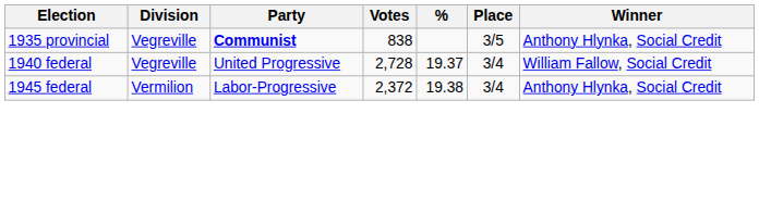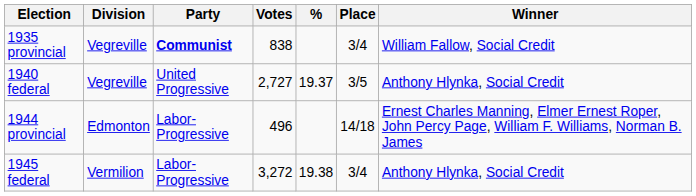 <table class="wikitable" width="800">
 <tr>
 <th align="left">Election</th>
 <th align="left">Division</th>
 <th align="left">Party</th>
 <th align="right">Votes</th>
 <th align="right">%</th>
 <th align="center">Place</th>
 <th align="center">Winner</th>
 </tr>
 <tr>
 <td align="left"><a href='#'>1935 provincial</a></td>
 <td align="left"><a href='#'>Vegreville</a></td>
 <td align="left"><strong><a href='#'>Communist</a></strong></td>
 <td align="right">838</td>
 <td align="right"></td>
-<td align="center">3/5</td>
-<td align="left"><a href='#'>Anthony Hlynka</a>, <a href='#'>Social Credit</a></td>
+<td align="center">3/4</td>
+<td align="left"><a href='#'>William Fallow</a>, <a href='#'>Social Credit</a></td>
 </tr>
 <tr>
 <td align="left"><a href='#'>1940 federal</a></td>
 <td align="left"><a href='#'>Vegreville</a></td>
 <td align="left"><a href='#'>United Progressive</a></td>
-<td align="right">2,728</td>
+<td align="right">2,727</td>
 <td align="right">19.37</td>
-<td align="center">3/4</td>
-<td align="left"><a href='#'>William Fallow</a>, <a href='#'>Social Credit</a></td>
+<td align="center">3/5</td>
+<td align="left"><a href='#'>Anthony Hlynka</a>, <a href='#'>Social Credit</a></td>
+</tr>
+<tr>
+<td align="left"><a href='#'>1944 provincial</a></td>
+<td align="left"><a href='#'>Edmonton</a></td>
+<td align="left"><a href='#'>Labor-Progressive</a></td>
+<td align="right">496</td>
+<td align="right"></td>
+<td align="center">14/18</td>
+<td align="left"><a href='#'>Ernest Charles Manning</a>, <a href='#'>Elmer Ernest Roper</a>, <a href='#'>John Percy Page</a>, <a href='#'>William F. Williams</a>, <a href='#'>Norman B. James</a></td>
 </tr>
 <tr>
 <td align="left"><a href='#'>1945 federal</a></td>
 <td align="left"><a href='#'>Vermilion</a></td>
 <td align="left"><a href='#'>Labor-Progressive</a></td>
-<td align="right">2,372</td>
+<td align="right">3,272</td>
 <td align="right">19.38</td>
 <td align="center">3/4</td>
 <td align="left"><a href='#'>Anthony Hlynka</a>, <a href='#'>Social Credit</a></td>
 </tr>
 </table>
